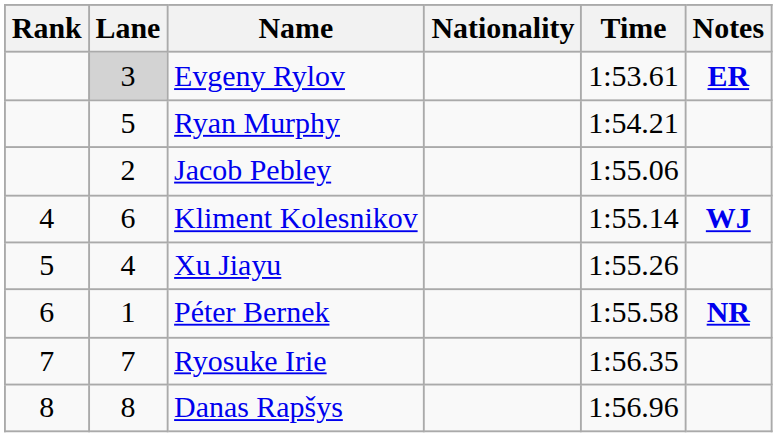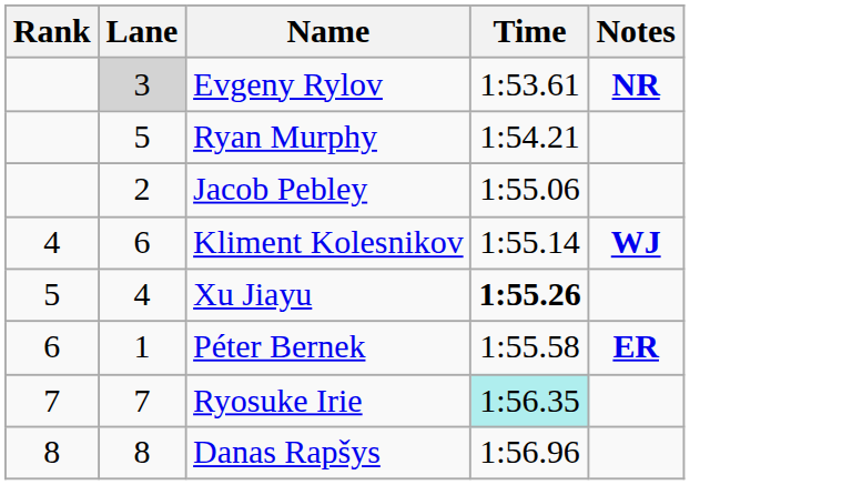 <table class="wikitable sortable" style="text-align:center">
 <tr>
 <th>Rank</th>
 <th>Lane</th>
 <th>Name</th>
-<th>Nationality</th>
 <th>Time</th>
 <th>Notes</th>
 </tr>
 <tr>
 <td></td>
 <td style="background: lightgrey;">3</td>
 <td align=left><a href='#'>Evgeny Rylov</a></td>
-<td align=left></td>
 <td>1:53.61</td>
-<td><strong><a href='#'>ER</a></strong></td>
+<td><strong><a href='#'>NR</a></strong></td>
 </tr>
 <tr>
 <td></td>
 <td>5</td>
 <td align=left><a href='#'>Ryan Murphy</a></td>
-<td align=left></td>
 <td>1:54.21</td>
 <td></td>
 </tr>
 <tr>
 <td></td>
 <td>2</td>
 <td align=left><a href='#'>Jacob Pebley</a></td>
-<td align=left></td>
 <td>1:55.06</td>
 <td></td>
 </tr>
 <tr>
 <td>4</td>
 <td>6</td>
 <td align=left><a href='#'>Kliment Kolesnikov</a></td>
-<td align=left></td>
 <td>1:55.14</td>
 <td><strong><a href='#'>WJ</a></strong></td>
 </tr>
 <tr>
 <td>5</td>
 <td>4</td>
 <td align=left><a href='#'>Xu Jiayu</a></td>
-<td align=left></td>
-<td>1:55.26</td>
+<td><strong>1:55.26</strong></td>
 <td></td>
 </tr>
 <tr>
 <td>6</td>
 <td>1</td>
 <td align=left><a href='#'>Péter Bernek</a></td>
-<td align=left></td>
 <td>1:55.58</td>
-<td><strong><a href='#'>NR</a></strong></td>
+<td><strong><a href='#'>ER</a></strong></td>
 </tr>
 <tr>
 <td>7</td>
 <td>7</td>
 <td align=left><a href='#'>Ryosuke Irie</a></td>
-<td align=left></td>
-<td>1:56.35</td>
+<td style="background: paleturquoise;">1:56.35</td>
 <td></td>
 </tr>
 <tr>
 <td>8</td>
 <td>8</td>
 <td align=left><a href='#'>Danas Rapšys</a></td>
-<td align=left></td>
 <td>1:56.96</td>
 <td></td>
 </tr>
 </table>
